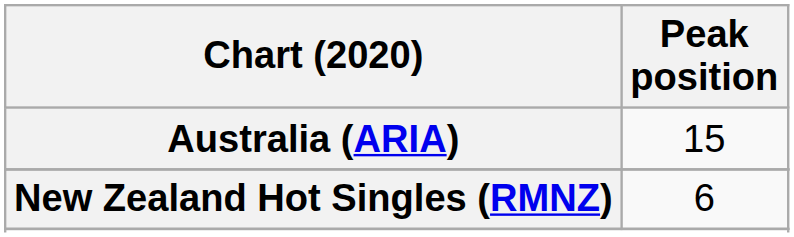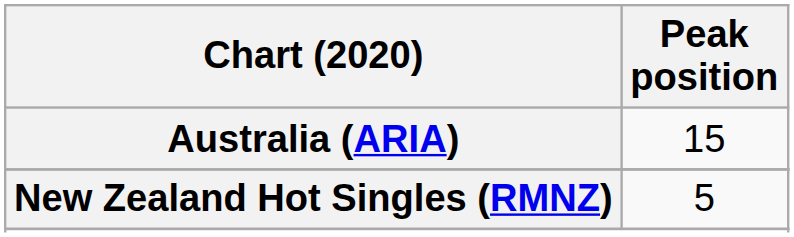 <table class="wikitable sortable plainrowheaders" style="text-align:center">
 <tr>
 <th scope="col">Chart (2020)</th>
 <th scope="col">Peak<br>position</th>
 </tr>
 <tr>
 <th scope="row">Australia (<a href='#'>ARIA</a>)</th>
 <td>15</td>
 </tr>
 <tr>
 </tr>
 <tr>
 </tr>
 <tr>
 </tr>
 <tr>
 </tr>
 <tr>
 <th scope="row">New Zealand Hot Singles (<a href='#'>RMNZ</a>)</th>
-<td>6</td>
+<td>5</td>
 </tr>
 <tr>
 </tr>
 <tr>
 </tr>
 <tr>
 </tr>
 <tr>
 </tr>
 </table>
